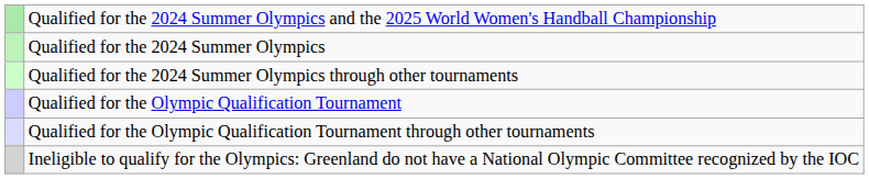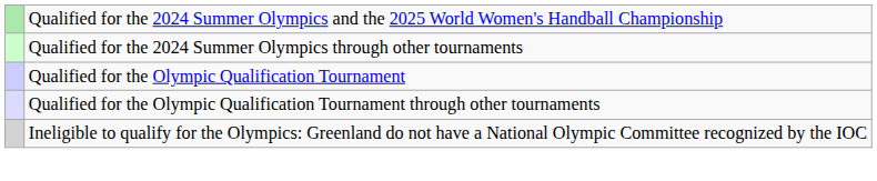 <table class="wikitable">
 <tr>
 <td style="width: 10px; background: #AAE9AA;"></td>
 <td>Qualified for the <a href='#'>2024 Summer Olympics</a> and the <a href='#'>2025 World Women's Handball Championship</a></td>
-</tr>
-<tr>
-<td style="width: 10px; background: #BBF3BB;"></td>
-<td>Qualified for the 2024 Summer Olympics</td>
 </tr>
 <tr>
 <td style="width: 10px; background: #CCFFCC;"></td>
 <td>Qualified for the 2024 Summer Olympics through other tournaments</td>
 </tr>
 <tr>
 <td style="width: 10px; background: #CCCCFF;"></td>
 <td>Qualified for the <a href='#'>Olympic Qualification Tournament</a></td>
 </tr>
 <tr>
 <td style="width: 10px; background: #DBDBFF;"></td>
 <td>Qualified for the Olympic Qualification Tournament through other tournaments</td>
 </tr>
 <tr>
 <td style="width: 10px; background: lightgrey"></td>
 <td>Ineligible to qualify for the Olympics: Greenland do not have a National Olympic Committee recognized by the IOC</td>
 </tr>
 </table>
